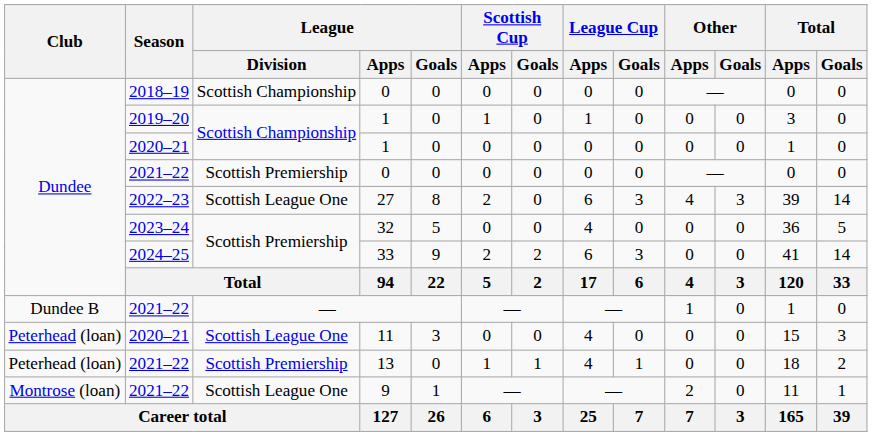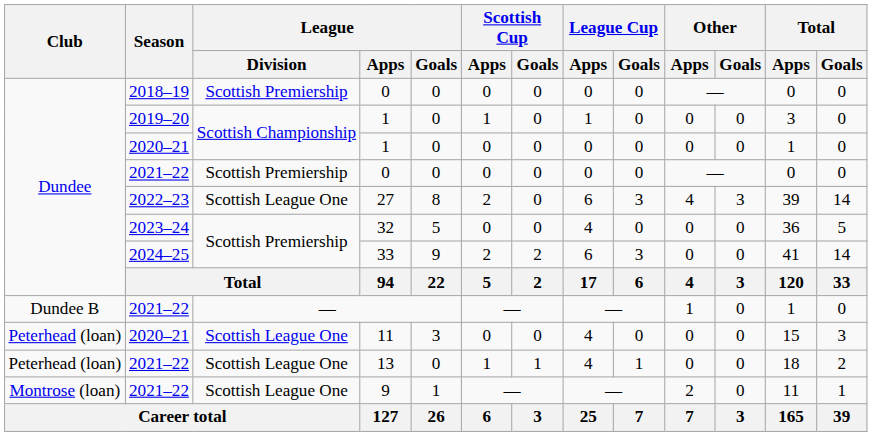 <table class="wikitable" style="text-align:center">
 <tr>
 <th rowspan="2">Club</th>
 <th rowspan="2">Season</th>
 <th colspan="3">League</th>
 <th colspan="2"><a href='#'>Scottish Cup</a></th>
 <th colspan="2"><a href='#'>League Cup</a></th>
 <th colspan="2">Other</th>
 <th colspan="2">Total</th>
 </tr>
 <tr>
 <th>Division</th>
 <th width="40">Apps</th>
 <th width="40">Goals</th>
 <th width="40">Apps</th>
 <th width="40">Goals</th>
 <th width="40">Apps</th>
 <th width="40">Goals</th>
 <th width="40">Apps</th>
 <th width="40">Goals</th>
 <th width="40">Apps</th>
 <th width="40">Goals</th>
 </tr>
 <tr>
 <td rowspan="8"><a href='#'>Dundee</a></td>
 <td><a href='#'>2018–19</a></td>
-<td>Scottish Championship</td>
+<td><a href='#'>Scottish Premiership</a></td>
 <td>0</td>
 <td>0</td>
 <td>0</td>
 <td>0</td>
 <td>0</td>
 <td>0</td>
 <td colspan="2">—</td>
 <td>0</td>
 <td>0</td>
 </tr>
 <tr>
 <td><a href='#'>2019–20</a></td>
 <td rowspan="2"><a href='#'>Scottish Championship</a></td>
 <td>1</td>
 <td>0</td>
 <td>1</td>
 <td>0</td>
 <td>1</td>
 <td>0</td>
 <td>0</td>
 <td>0</td>
 <td>3</td>
 <td>0</td>
 </tr>
 <tr>
 <td><a href='#'>2020–21</a></td>
 <td>1</td>
 <td>0</td>
 <td>0</td>
 <td>0</td>
 <td>0</td>
 <td>0</td>
 <td>0</td>
 <td>0</td>
 <td>1</td>
 <td>0</td>
 </tr>
 <tr>
 <td><a href='#'>2021–22</a></td>
 <td>Scottish Premiership</td>
 <td>0</td>
 <td>0</td>
 <td>0</td>
 <td>0</td>
 <td>0</td>
 <td>0</td>
 <td colspan="2">—</td>
 <td>0</td>
 <td>0</td>
 </tr>
 <tr>
 <td><a href='#'>2022–23</a></td>
 <td>Scottish League One</td>
 <td>27</td>
 <td>8</td>
 <td>2</td>
 <td>0</td>
 <td>6</td>
 <td>3</td>
 <td>4</td>
 <td>3</td>
 <td>39</td>
 <td>14</td>
 </tr>
 <tr>
 <td><a href='#'>2023–24</a></td>
 <td rowspan="2">Scottish Premiership</td>
 <td>32</td>
 <td>5</td>
 <td>0</td>
 <td>0</td>
 <td>4</td>
 <td>0</td>
 <td>0</td>
 <td>0</td>
 <td>36</td>
 <td>5</td>
 </tr>
 <tr>
 <td><a href='#'>2024–25</a></td>
 <td>33</td>
 <td>9</td>
 <td>2</td>
 <td>2</td>
 <td>6</td>
 <td>3</td>
 <td>0</td>
 <td>0</td>
 <td>41</td>
 <td>14</td>
 </tr>
 <tr>
 <th colspan="2">Total</th>
 <th>94</th>
 <th>22</th>
 <th>5</th>
 <th>2</th>
 <th>17</th>
 <th>6</th>
 <th>4</th>
 <th>3</th>
 <th>120</th>
 <th>33</th>
 </tr>
 <tr>
 <td>Dundee B</td>
 <td><a href='#'>2021–22</a></td>
 <td colspan="3">—</td>
 <td colspan="2">—</td>
 <td colspan="2">—</td>
 <td>1</td>
 <td>0</td>
 <td>1</td>
 <td>0</td>
 </tr>
 <tr>
 <td><a href='#'>Peterhead</a> (loan)</td>
 <td><a href='#'>2020–21</a></td>
 <td><a href='#'>Scottish League One</a></td>
 <td>11</td>
 <td>3</td>
 <td>0</td>
 <td>0</td>
 <td>4</td>
 <td>0</td>
 <td>0</td>
 <td>0</td>
 <td>15</td>
 <td>3</td>
 </tr>
 <tr>
 <td Peterhead F.C.>Peterhead (loan)</td>
 <td><a href='#'>2021–22</a></td>
-<td><a href='#'>Scottish Premiership</a></td>
+<td>Scottish League One</td>
 <td>13</td>
 <td>0</td>
 <td>1</td>
 <td>1</td>
 <td>4</td>
 <td>1</td>
 <td>0</td>
 <td>0</td>
 <td>18</td>
 <td>2</td>
 </tr>
 <tr>
 <td><a href='#'>Montrose</a> (loan)</td>
 <td><a href='#'>2021–22</a></td>
 <td>Scottish League One</td>
 <td>9</td>
 <td>1</td>
 <td colspan="2">—</td>
 <td colspan="2">—</td>
 <td>2</td>
 <td>0</td>
 <td>11</td>
 <td>1</td>
 </tr>
 <tr>
 <th colspan="3">Career total</th>
 <th>127</th>
 <th>26</th>
 <th>6</th>
 <th>3</th>
 <th>25</th>
 <th>7</th>
 <th>7</th>
 <th>3</th>
 <th>165</th>
 <th>39</th>
 </tr>
 </table>
